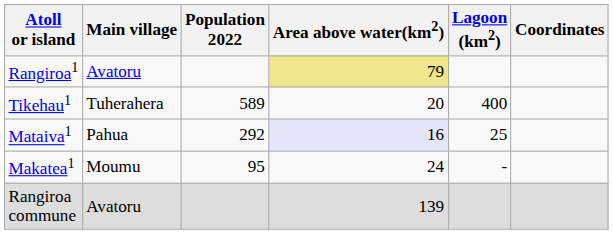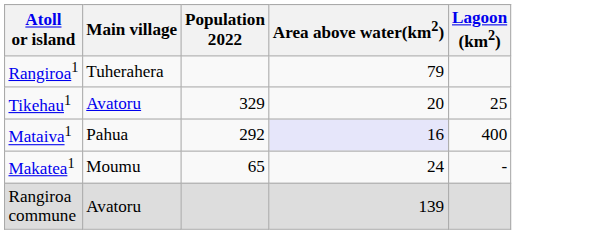 <table class="wikitable">
 <tr>
 <th><a href='#'>Atoll</a><br>or island</th>
 <th>Main village</th>
 <th>Population<br>2022</th>
 <th>Area above water(km<sup>2</sup>)</th>
 <th><a href='#'>Lagoon</a><br>(km<sup>2</sup>)</th>
-<th>Coordinates</th>
 </tr>
 <tr>
 <td><a href='#'>Rangiroa</a><sup>1</sup></td>
-<td><a href='#'>Avatoru</a></td>
+<td>Tuherahera</td>
 <td align="right"></td>
-<td align="right" style="background: khaki;">79</td>
+<td align="right">79</td>
 <td align="right"></td>
-<td></td>
 </tr>
 <tr>
 <td><a href='#'>Tikehau</a><sup>1</sup></td>
-<td>Tuherahera</td>
-<td align="right">589</td>
+<td><a href='#'>Avatoru</a></td>
+<td align="right">329</td>
 <td align="right">20</td>
-<td align="right">400</td>
-<td></td>
+<td align="right">25</td>
 </tr>
 <tr>
 <td><a href='#'>Mataiva</a><sup>1</sup></td>
 <td>Pahua</td>
 <td align="right">292</td>
 <td align="right" style="background: lavender;">16</td>
-<td align="right">25</td>
-<td></td>
+<td align="right">400</td>
 </tr>
 <tr>
 <td><a href='#'>Makatea</a><sup>1</sup></td>
 <td>Moumu</td>
-<td align="right">95</td>
+<td align="right">65</td>
 <td align="right">24</td>
 <td align="right">-</td>
-<td></td>
 </tr>
 <tr style="background: #dddddd;">
 <td>Rangiroa<br>commune</td>
 <td>Avatoru</td>
 <td align="right"></td>
 <td align="right">139</td>
 <td align="right"></td>
-<td></td>
 </tr>
 </table>
